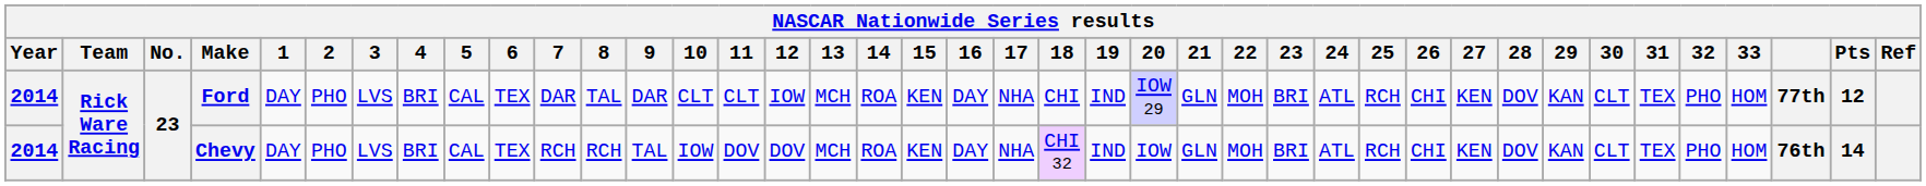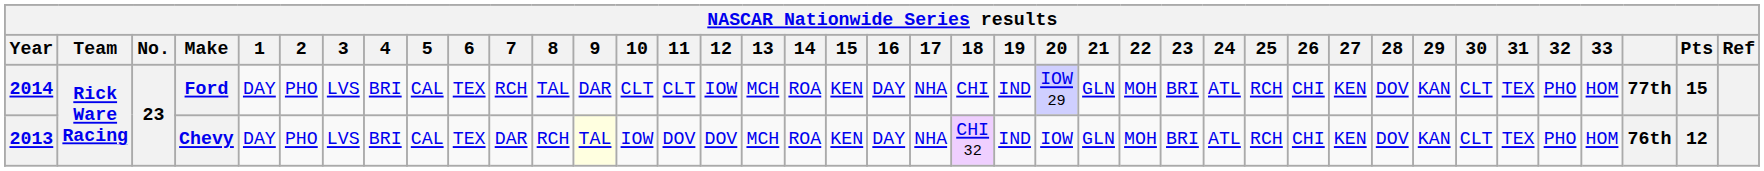 <table class="wikitable" style="text-align:center; font-size:75%">
 <tr>
 <th colspan=42><a href='#'>NASCAR Nationwide Series</a> results</th>
 </tr>
 <tr>
 <th>Year</th>
 <th>Team</th>
 <th>No.</th>
 <th>Make</th>
 <th>1</th>
 <th>2</th>
 <th>3</th>
 <th>4</th>
 <th>5</th>
 <th>6</th>
 <th>7</th>
 <th>8</th>
 <th>9</th>
 <th>10</th>
 <th>11</th>
 <th>12</th>
 <th>13</th>
 <th>14</th>
 <th>15</th>
 <th>16</th>
 <th>17</th>
 <th>18</th>
 <th>19</th>
 <th>20</th>
 <th>21</th>
 <th>22</th>
 <th>23</th>
 <th>24</th>
 <th>25</th>
 <th>26</th>
 <th>27</th>
 <th>28</th>
 <th>29</th>
 <th>30</th>
 <th>31</th>
 <th>32</th>
 <th>33</th>
 <th></th>
 <th>Pts</th>
 <th>Ref</th>
 </tr>
 <tr>
 <th><a href='#'>2014</a></th>
 <th rowspan=2><a href='#'>Rick Ware Racing</a></th>
 <th rowspan=2>23</th>
 <th><a href='#'>Ford</a></th>
 <td><a href='#'>DAY</a></td>
 <td><a href='#'>PHO</a></td>
 <td><a href='#'>LVS</a></td>
 <td><a href='#'>BRI</a></td>
 <td><a href='#'>CAL</a></td>
 <td><a href='#'>TEX</a></td>
-<td><a href='#'>DAR</a></td>
+<td><a href='#'>RCH</a></td>
 <td><a href='#'>TAL</a></td>
 <td><a href='#'>DAR</a></td>
 <td><a href='#'>CLT</a></td>
 <td><a href='#'>CLT</a></td>
 <td><a href='#'>IOW</a></td>
 <td><a href='#'>MCH</a></td>
 <td><a href='#'>ROA</a></td>
 <td><a href='#'>KEN</a></td>
 <td><a href='#'>DAY</a></td>
 <td><a href='#'>NHA</a></td>
 <td><a href='#'>CHI</a></td>
 <td><a href='#'>IND</a></td>
 <td style="background:#CFCFFF;"><a href='#'>IOW</a><br><small>29</small></td>
 <td><a href='#'>GLN</a></td>
 <td><a href='#'>MOH</a></td>
 <td><a href='#'>BRI</a></td>
 <td><a href='#'>ATL</a></td>
 <td><a href='#'>RCH</a></td>
 <td><a href='#'>CHI</a></td>
 <td><a href='#'>KEN</a></td>
 <td><a href='#'>DOV</a></td>
 <td><a href='#'>KAN</a></td>
 <td><a href='#'>CLT</a></td>
 <td><a href='#'>TEX</a></td>
 <td><a href='#'>PHO</a></td>
 <td><a href='#'>HOM</a></td>
 <th>77th</th>
-<th>12</th>
+<th>15</th>
 <th></th>
 </tr>
 <tr>
-<th><a href='#'>2014</a></th>
+<th><a href='#'>2013</a></th>
 <th><a href='#'>Chevy</a></th>
 <td><a href='#'>DAY</a></td>
 <td><a href='#'>PHO</a></td>
 <td><a href='#'>LVS</a></td>
 <td><a href='#'>BRI</a></td>
 <td><a href='#'>CAL</a></td>
 <td><a href='#'>TEX</a></td>
+<td><a href='#'>DAR</a></td>
 <td><a href='#'>RCH</a></td>
-<td><a href='#'>RCH</a></td>
-<td><a href='#'>TAL</a></td>
+<td style="background: lightyellow;"><a href='#'>TAL</a></td>
 <td><a href='#'>IOW</a></td>
 <td><a href='#'>DOV</a></td>
 <td><a href='#'>DOV</a></td>
 <td><a href='#'>MCH</a></td>
 <td><a href='#'>ROA</a></td>
 <td><a href='#'>KEN</a></td>
 <td><a href='#'>DAY</a></td>
 <td><a href='#'>NHA</a></td>
 <td style="background:#EFCFFF;"><a href='#'>CHI</a><br><small>32</small></td>
 <td><a href='#'>IND</a></td>
 <td><a href='#'>IOW</a></td>
 <td><a href='#'>GLN</a></td>
 <td><a href='#'>MOH</a></td>
 <td><a href='#'>BRI</a></td>
 <td><a href='#'>ATL</a></td>
 <td><a href='#'>RCH</a></td>
 <td><a href='#'>CHI</a></td>
 <td><a href='#'>KEN</a></td>
 <td><a href='#'>DOV</a></td>
 <td><a href='#'>KAN</a></td>
 <td><a href='#'>CLT</a></td>
 <td><a href='#'>TEX</a></td>
 <td><a href='#'>PHO</a></td>
 <td><a href='#'>HOM</a></td>
 <th>76th</th>
-<th>14</th>
+<th>12</th>
 <th></th>
 </tr>
 </table>
